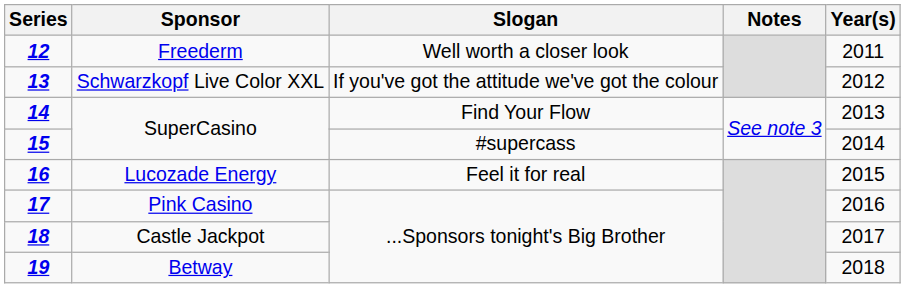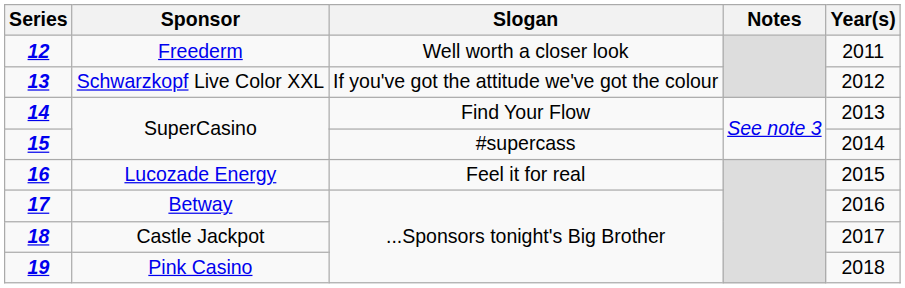 <table class="wikitable" style="text-align:center">
 <tr>
 <th>Series</th>
 <th>Sponsor</th>
 <th>Slogan</th>
 <th>Notes</th>
 <th>Year(s)</th>
 </tr>
 <tr>
 <td><strong><em><a href='#'>12</a></em></strong></td>
 <td><a href='#'>Freederm</a></td>
 <td>Well worth a closer look</td>
 <td rowspan="2" style="background:#ddd;"></td>
 <td>2011</td>
 </tr>
 <tr>
 <td><strong><em><a href='#'>13</a></em></strong></td>
 <td><a href='#'>Schwarzkopf</a> Live Color XXL</td>
 <td>If you've got the attitude we've got the colour</td>
 <td>2012</td>
 </tr>
 <tr>
 <td><strong><em><a href='#'>14</a></em></strong></td>
 <td rowspan="2">SuperCasino</td>
 <td>Find Your Flow</td>
 <td rowspan="2"><em><a href='#'>See note 3</a></em></td>
 <td>2013</td>
 </tr>
 <tr>
 <td><strong><em><a href='#'>15</a></em></strong></td>
 <td>#supercass</td>
 <td>2014</td>
 </tr>
 <tr>
 <td><strong><em><a href='#'>16</a></em></strong></td>
 <td><a href='#'>Lucozade Energy</a></td>
 <td>Feel it for real</td>
 <td rowspan="4" style="background:#ddd;"></td>
 <td>2015</td>
 </tr>
 <tr>
 <td><strong><em><a href='#'>17</a></em></strong></td>
-<td><a href='#'>Pink Casino</a></td>
+<td><a href='#'>Betway</a></td>
 <td rowspan="3">...Sponsors tonight's Big Brother</td>
 <td>2016</td>
 </tr>
 <tr>
 <td><strong><em><a href='#'>18</a></em></strong></td>
 <td>Castle Jackpot</td>
 <td>2017</td>
 </tr>
 <tr>
 <td><strong><em><a href='#'>19</a></em></strong></td>
-<td><a href='#'>Betway</a></td>
+<td><a href='#'>Pink Casino</a></td>
 <td>2018</td>
 </tr>
 </table>
